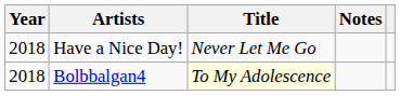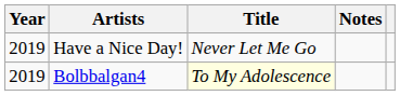 <table class="wikitable sortable">
 <tr>
 <th>Year</th>
 <th>Artists</th>
 <th>Title</th>
 <th class="unsortable">Notes</th>
 <th class="unsortable"></th>
 </tr>
 <tr>
-<td>2018</td>
+<td>2019</td>
 <td>Have a Nice Day!</td>
 <td><em>Never Let Me Go</em></td>
 <td></td>
 <td></td>
 </tr>
 <tr>
-<td>2018</td>
+<td>2019</td>
 <td><a href='#'>Bolbbalgan4</a></td>
 <td style="background: lightyellow;"><em>To My Adolescence</em></td>
 <td></td>
 <td></td>
 </tr>
 </table>
